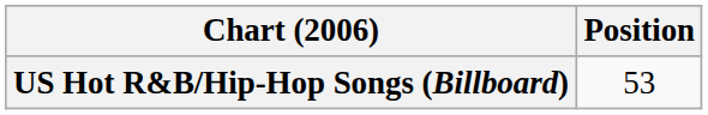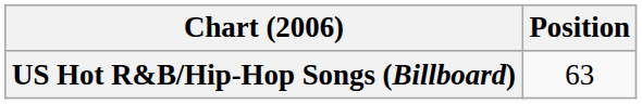 <table class="wikitable plainrowheaders" style="text-align:center">
 <tr>
 <th scope="col">Chart (2006)</th>
 <th scope="col">Position</th>
 </tr>
 <tr>
 <th scope="row">US Hot R&B/Hip-Hop Songs (<em>Billboard</em>)</th>
-<td>53</td>
+<td>63</td>
 </tr>
 </table>
